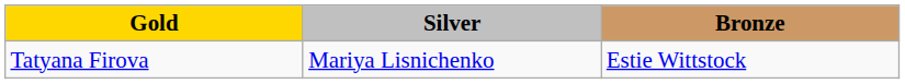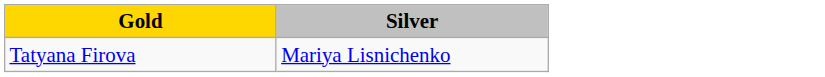 <table class="wikitable" style="text-align:left">
 <tr align="center">
 <td width=200 bgcolor=gold><strong>Gold</strong></td>
 <td width=200 bgcolor=silver><strong>Silver</strong></td>
-<td width=200 bgcolor=CC9966><strong>Bronze</strong></td>
 </tr>
 <tr>
 <td><a href='#'>Tatyana Firova</a><br><em></em></td>
 <td><a href='#'>Mariya Lisnichenko</a><br><em></em></td>
-<td><a href='#'>Estie Wittstock</a><br><em></em></td>
 </tr>
 </table>
